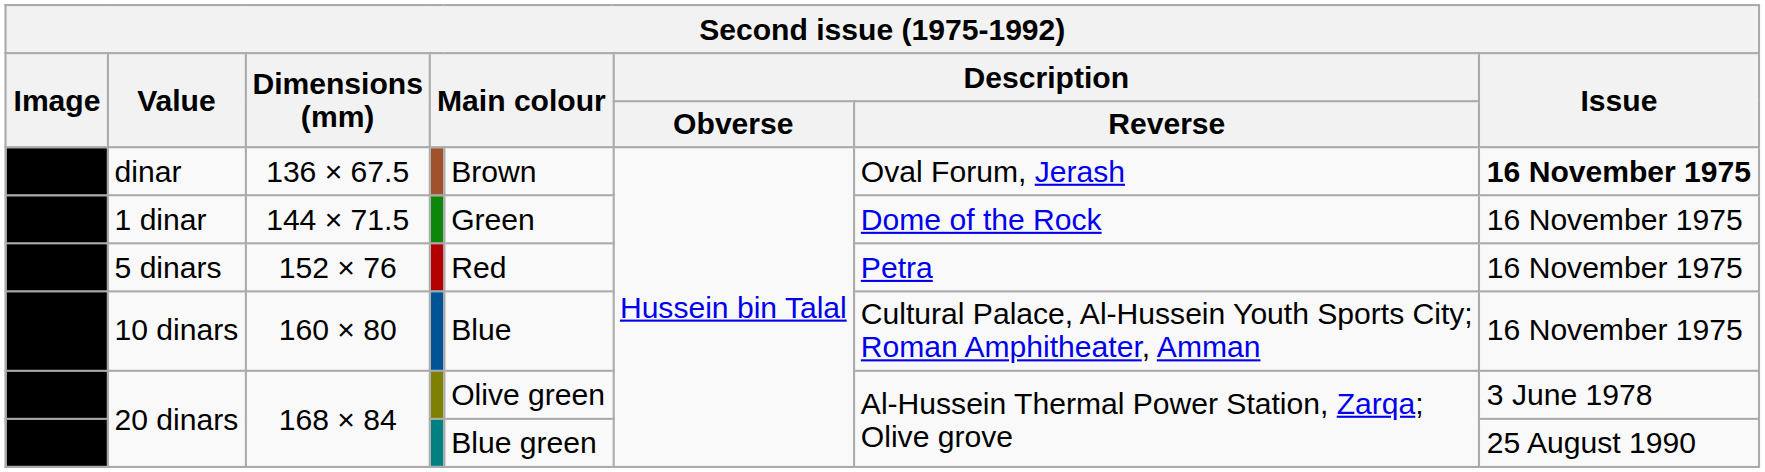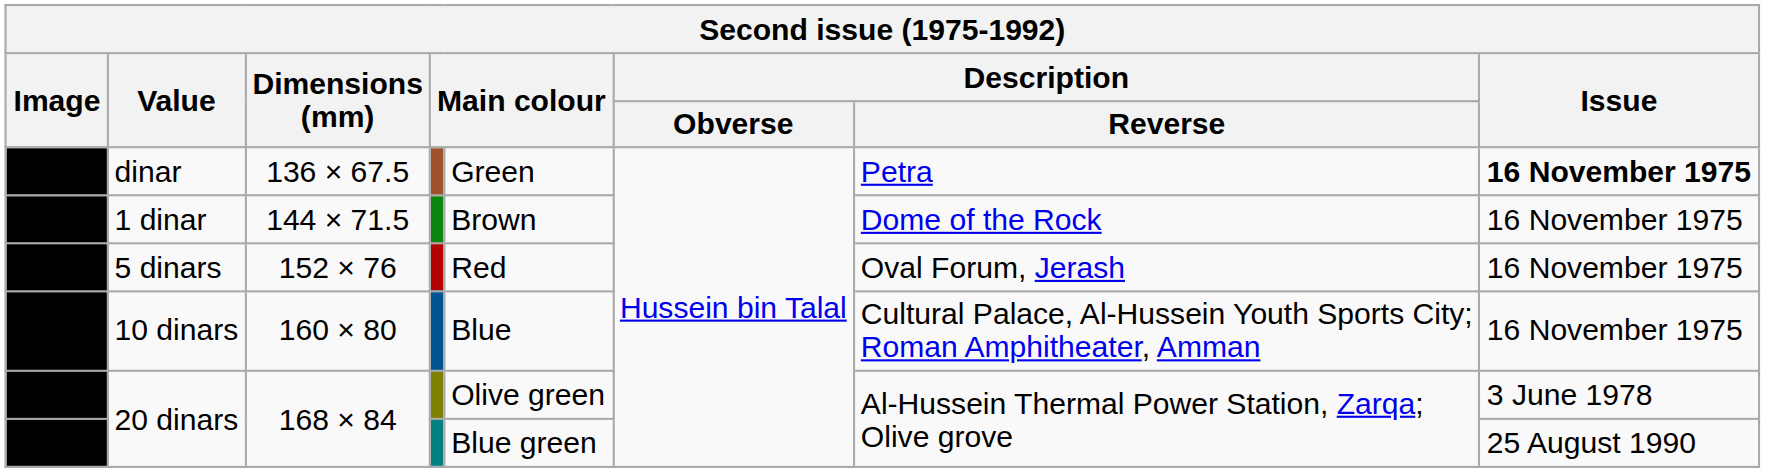 <table class="wikitable" style="margin:auto; font-size:90%; border-width:1px;">
 <tr>
 <th colspan=10>Second issue (1975-1992)</th>
 </tr>
 <tr>
 <th rowspan=2>Image</th>
 <th rowspan=2>Value</th>
 <th rowspan=2>Dimensions<br>(mm)</th>
 <th rowspan=2 colspan=2>Main colour</th>
 <th colspan=2>Description</th>
 <th rowspan=2>Issue</th>
 </tr>
 <tr>
 <th>Obverse</th>
 <th>Reverse</th>
 </tr>
 <tr>
 <td style="background:#000; text-align:center;"></td>
 <td> dinar</td>
 <td align=center>136 × 67.5</td>
 <td style="background:#A0522D;"></td>
-<td>Brown</td>
+<td>Green</td>
 <td rowspan=6><a href='#'>Hussein bin Talal</a></td>
-<td>Oval Forum, <a href='#'>Jerash</a></td>
+<td><a href='#'>Petra</a></td>
 <td><strong>16 November 1975</strong></td>
 </tr>
 <tr>
 <td style="background:#000; text-align:center;"></td>
 <td>1 dinar</td>
 <td align=center>144 × 71.5</td>
 <td style="background:#0D860D;"></td>
-<td>Green</td>
+<td>Brown</td>
 <td><a href='#'>Dome of the Rock</a></td>
 <td>16 November 1975</td>
 </tr>
 <tr>
 <td style="background:#000; text-align:center;"></td>
 <td>5 dinars</td>
 <td align=center>152 × 76</td>
 <td style="background:#B30000;"></td>
 <td>Red</td>
-<td><a href='#'>Petra</a></td>
+<td>Oval Forum, <a href='#'>Jerash</a></td>
 <td>16 November 1975</td>
 </tr>
 <tr>
 <td style="background:#000; text-align:center;"></td>
 <td>10 dinars</td>
 <td align=center>160 × 80</td>
 <td style="background:#015494;"></td>
 <td>Blue</td>
 <td>Cultural Palace, Al-Hussein Youth Sports City;<br><a href='#'>Roman Amphitheater</a>, <a href='#'>Amman</a></td>
 <td>16 November 1975</td>
 </tr>
 <tr>
 <td style="background:#000; text-align:center;"></td>
 <td rowspan=2>20 dinars</td>
 <td align=center rowspan=2>168 × 84</td>
 <td style="background:#808000;"></td>
 <td>Olive green</td>
 <td rowspan=2>Al-Hussein Thermal Power Station, <a href='#'>Zarqa</a>;<br>Olive grove</td>
 <td>3 June 1978</td>
 </tr>
 <tr>
 <td style="background:#000; text-align:center;"></td>
 <td style="background:#008080;"></td>
 <td>Blue green</td>
 <td>25 August 1990</td>
 </tr>
 </table>
